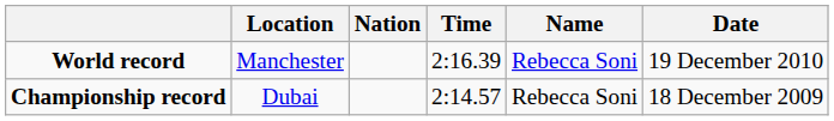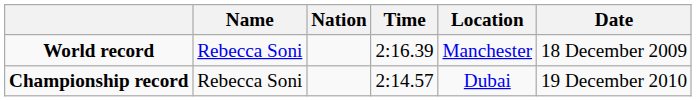 <table class=wikitable style=text-align:center>
 <tr>
 <th></th>
-<th>Location</th>
+<th>Name</th>
 <th>Nation</th>
 <th>Time</th>
-<th>Name</th>
+<th>Location</th>
 <th>Date</th>
 </tr>
 <tr>
 <td><strong>World record</strong></td>
-<td><a href='#'>Manchester</a></td>
+<td><a href='#'>Rebecca Soni</a></td>
 <td></td>
 <td align=left>2:16.39</td>
-<td><a href='#'>Rebecca Soni</a></td>
-<td>19 December 2010</td>
+<td><a href='#'>Manchester</a></td>
+<td>18 December 2009</td>
 </tr>
 <tr>
 <td><strong>Championship record</strong></td>
-<td><a href='#'>Dubai</a></td>
+<td>Rebecca Soni</td>
 <td></td>
 <td align=left>2:14.57</td>
-<td>Rebecca Soni</td>
-<td>18 December 2009</td>
+<td><a href='#'>Dubai</a></td>
+<td>19 December 2010</td>
 </tr>
 </table>
